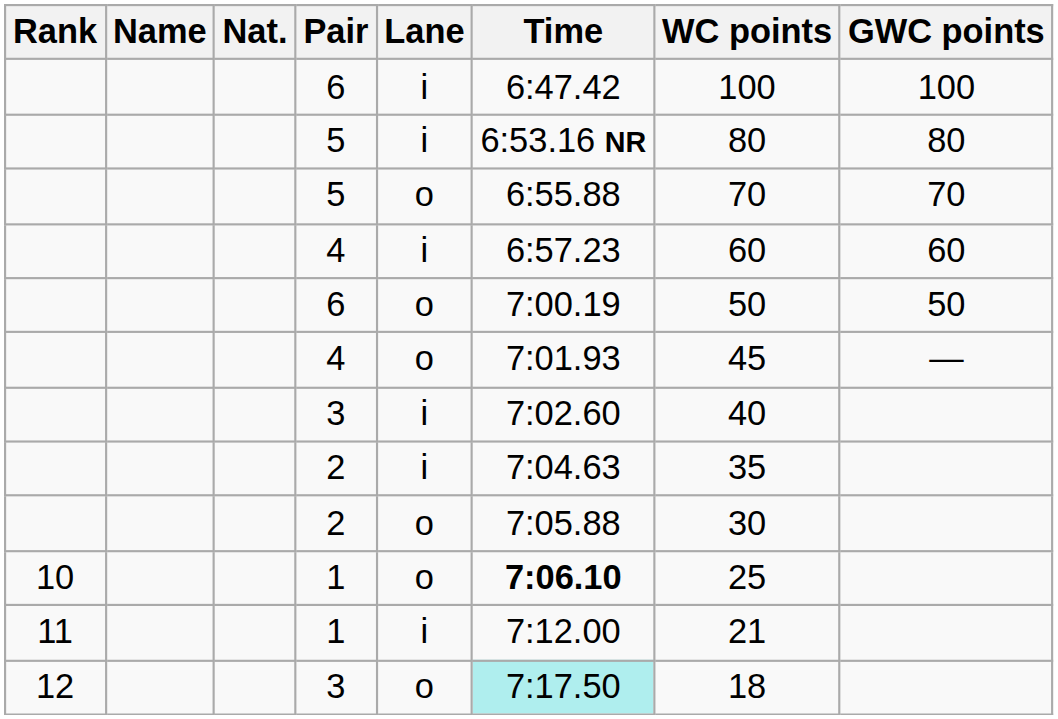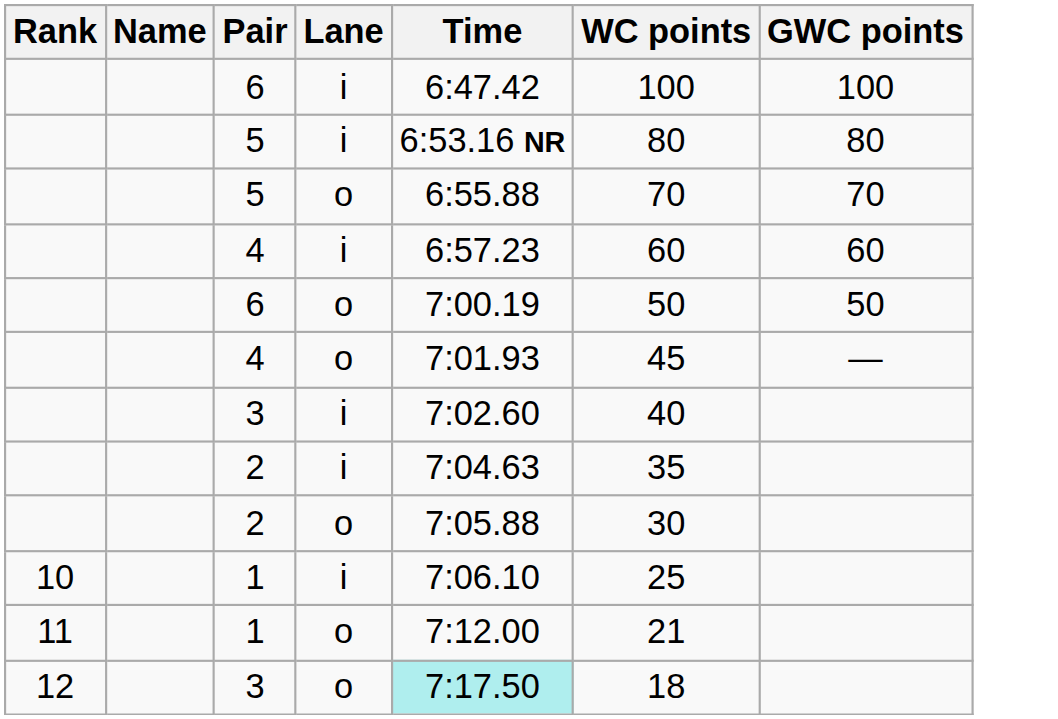 <table class="wikitable sortable" style="text-align:center">
 <tr>
 <th>Rank</th>
 <th>Name</th>
-<th>Nat.</th>
 <th>Pair</th>
 <th>Lane</th>
 <th>Time</th>
 <th>WC points</th>
 <th>GWC points</th>
 </tr>
 <tr>
 <td></td>
 <td align=left></td>
-<td></td>
 <td>6</td>
 <td>i</td>
 <td>6:47.42</td>
 <td>100</td>
 <td>100</td>
 </tr>
 <tr>
 <td></td>
 <td align=left></td>
-<td></td>
 <td>5</td>
 <td>i</td>
 <td>6:53.16 <strong><small>NR</small></strong></td>
 <td>80</td>
 <td>80</td>
 </tr>
 <tr>
 <td></td>
 <td align=left></td>
-<td></td>
 <td>5</td>
 <td>o</td>
 <td>6:55.88</td>
 <td>70</td>
 <td>70</td>
 </tr>
 <tr>
 <td></td>
 <td align=left></td>
-<td></td>
 <td>4</td>
 <td>i</td>
 <td>6:57.23</td>
 <td>60</td>
 <td>60</td>
 </tr>
 <tr>
 <td></td>
 <td align=left></td>
-<td></td>
 <td>6</td>
 <td>o</td>
 <td>7:00.19</td>
 <td>50</td>
 <td>50</td>
 </tr>
 <tr>
 <td></td>
 <td align=left></td>
-<td></td>
 <td>4</td>
 <td>o</td>
 <td>7:01.93</td>
 <td>45</td>
 <td>—</td>
 </tr>
 <tr>
 <td></td>
 <td align=left></td>
-<td></td>
 <td>3</td>
 <td>i</td>
 <td>7:02.60</td>
 <td>40</td>
 <td></td>
 </tr>
 <tr>
 <td></td>
 <td align=left></td>
-<td></td>
 <td>2</td>
 <td>i</td>
 <td>7:04.63</td>
 <td>35</td>
 <td></td>
 </tr>
 <tr>
 <td></td>
 <td align=left></td>
-<td></td>
 <td>2</td>
 <td>o</td>
 <td>7:05.88</td>
 <td>30</td>
 <td></td>
 </tr>
 <tr>
 <td>10</td>
 <td align=left></td>
-<td></td>
 <td>1</td>
-<td>o</td>
-<td><strong>7:06.10</strong></td>
+<td>i</td>
+<td>7:06.10</td>
 <td>25</td>
 <td></td>
 </tr>
 <tr>
 <td>11</td>
 <td align=left></td>
-<td></td>
 <td>1</td>
-<td>i</td>
+<td>o</td>
 <td>7:12.00</td>
 <td>21</td>
 <td></td>
 </tr>
 <tr>
 <td>12</td>
 <td align=left></td>
-<td></td>
 <td>3</td>
 <td>o</td>
 <td style="background: paleturquoise;">7:17.50</td>
 <td>18</td>
 <td></td>
 </tr>
 </table>
